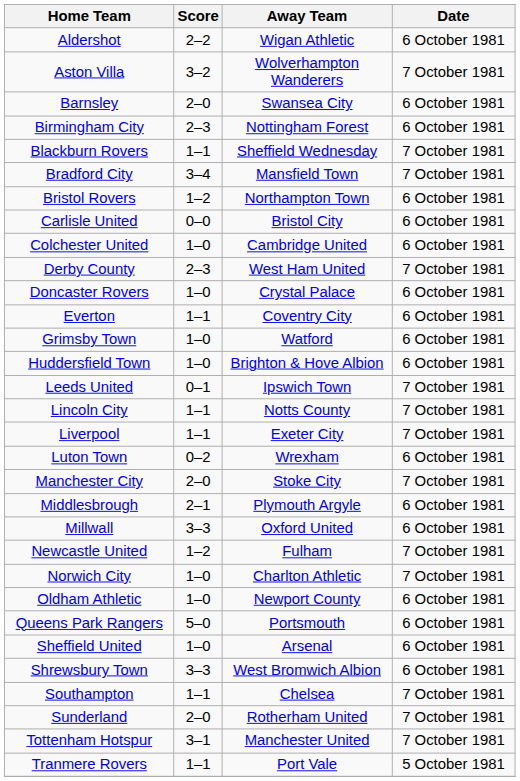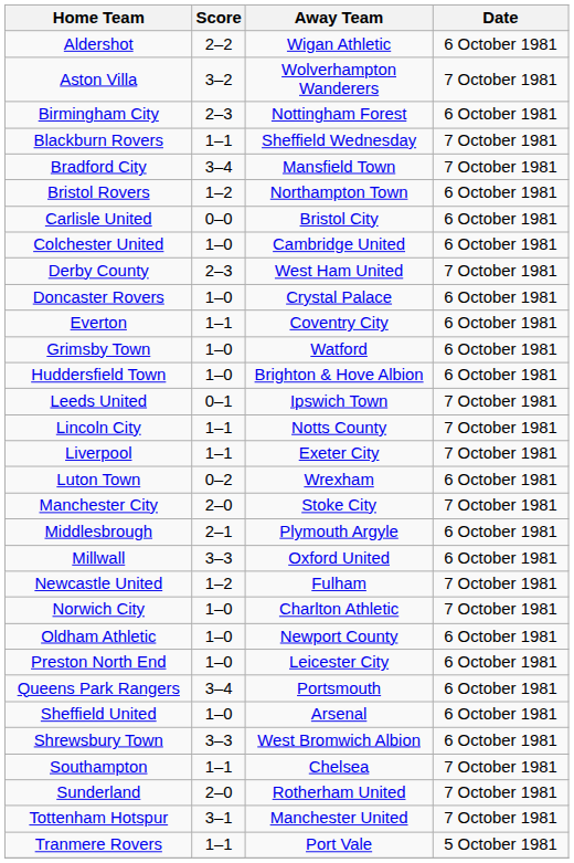 <table class="wikitable" style="text-align:center;">
 <tr>
 <th width=175>Home Team</th>
 <th width=20>Score</th>
 <th width=175>Away Team</th>
 <th width=125>Date</th>
 </tr>
 <tr>
 <td><a href='#'>Aldershot</a></td>
 <td>2–2</td>
 <td><a href='#'>Wigan Athletic</a></td>
 <td>6 October 1981</td>
 </tr>
 <tr>
 <td><a href='#'>Aston Villa</a></td>
 <td>3–2</td>
 <td><a href='#'>Wolverhampton Wanderers</a></td>
 <td>7 October 1981</td>
-</tr>
-<tr>
-<td><a href='#'>Barnsley</a></td>
-<td>2–0</td>
-<td><a href='#'>Swansea City</a></td>
-<td>6 October 1981</td>
 </tr>
 <tr>
 <td><a href='#'>Birmingham City</a></td>
 <td>2–3</td>
 <td><a href='#'>Nottingham Forest</a></td>
 <td>6 October 1981</td>
 </tr>
 <tr>
 <td><a href='#'>Blackburn Rovers</a></td>
 <td>1–1</td>
 <td><a href='#'>Sheffield Wednesday</a></td>
 <td>7 October 1981</td>
 </tr>
 <tr>
 <td><a href='#'>Bradford City</a></td>
 <td>3–4</td>
 <td><a href='#'>Mansfield Town</a></td>
 <td>7 October 1981</td>
 </tr>
 <tr>
 <td><a href='#'>Bristol Rovers</a></td>
 <td>1–2</td>
 <td><a href='#'>Northampton Town</a></td>
 <td>6 October 1981</td>
 </tr>
 <tr>
 <td><a href='#'>Carlisle United</a></td>
 <td>0–0</td>
 <td><a href='#'>Bristol City</a></td>
 <td>6 October 1981</td>
 </tr>
 <tr>
 <td><a href='#'>Colchester United</a></td>
 <td>1–0</td>
 <td><a href='#'>Cambridge United</a></td>
 <td>6 October 1981</td>
 </tr>
 <tr>
 <td><a href='#'>Derby County</a></td>
 <td>2–3</td>
 <td><a href='#'>West Ham United</a></td>
 <td>7 October 1981</td>
 </tr>
 <tr>
 <td><a href='#'>Doncaster Rovers</a></td>
 <td>1–0</td>
 <td><a href='#'>Crystal Palace</a></td>
 <td>6 October 1981</td>
 </tr>
 <tr>
 <td><a href='#'>Everton</a></td>
 <td>1–1</td>
 <td><a href='#'>Coventry City</a></td>
 <td>6 October 1981</td>
 </tr>
 <tr>
 <td><a href='#'>Grimsby Town</a></td>
 <td>1–0</td>
 <td><a href='#'>Watford</a></td>
 <td>6 October 1981</td>
 </tr>
 <tr>
 <td><a href='#'>Huddersfield Town</a></td>
 <td>1–0</td>
 <td><a href='#'>Brighton & Hove Albion</a></td>
 <td>6 October 1981</td>
 </tr>
 <tr>
 <td><a href='#'>Leeds United</a></td>
 <td>0–1</td>
 <td><a href='#'>Ipswich Town</a></td>
 <td>7 October 1981</td>
 </tr>
 <tr>
 <td><a href='#'>Lincoln City</a></td>
 <td>1–1</td>
 <td><a href='#'>Notts County</a></td>
 <td>7 October 1981</td>
 </tr>
 <tr>
 <td><a href='#'>Liverpool</a></td>
 <td>1–1</td>
 <td><a href='#'>Exeter City</a></td>
 <td>7 October 1981</td>
 </tr>
 <tr>
 <td><a href='#'>Luton Town</a></td>
 <td>0–2</td>
 <td><a href='#'>Wrexham</a></td>
 <td>6 October 1981</td>
 </tr>
 <tr>
 <td><a href='#'>Manchester City</a></td>
 <td>2–0</td>
 <td><a href='#'>Stoke City</a></td>
 <td>7 October 1981</td>
 </tr>
 <tr>
 <td><a href='#'>Middlesbrough</a></td>
 <td>2–1</td>
 <td><a href='#'>Plymouth Argyle</a></td>
 <td>6 October 1981</td>
 </tr>
 <tr>
 <td><a href='#'>Millwall</a></td>
 <td>3–3</td>
 <td><a href='#'>Oxford United</a></td>
 <td>6 October 1981</td>
 </tr>
 <tr>
 <td><a href='#'>Newcastle United</a></td>
 <td>1–2</td>
 <td><a href='#'>Fulham</a></td>
 <td>7 October 1981</td>
 </tr>
 <tr>
 <td><a href='#'>Norwich City</a></td>
 <td>1–0</td>
 <td><a href='#'>Charlton Athletic</a></td>
 <td>7 October 1981</td>
 </tr>
 <tr>
 <td><a href='#'>Oldham Athletic</a></td>
 <td>1–0</td>
 <td><a href='#'>Newport County</a></td>
 <td>6 October 1981</td>
 </tr>
 <tr>
+<td><a href='#'>Preston North End</a></td>
+<td>1–0</td>
+<td><a href='#'>Leicester City</a></td>
+<td>6 October 1981</td>
+</tr>
+<tr>
 <td><a href='#'>Queens Park Rangers</a></td>
-<td>5–0</td>
+<td>3–4</td>
 <td><a href='#'>Portsmouth</a></td>
 <td>6 October 1981</td>
 </tr>
 <tr>
 <td><a href='#'>Sheffield United</a></td>
 <td>1–0</td>
 <td><a href='#'>Arsenal</a></td>
 <td>6 October 1981</td>
 </tr>
 <tr>
 <td><a href='#'>Shrewsbury Town</a></td>
 <td>3–3</td>
 <td><a href='#'>West Bromwich Albion</a></td>
 <td>6 October 1981</td>
 </tr>
 <tr>
 <td><a href='#'>Southampton</a></td>
 <td>1–1</td>
 <td><a href='#'>Chelsea</a></td>
 <td>7 October 1981</td>
 </tr>
 <tr>
 <td><a href='#'>Sunderland</a></td>
 <td>2–0</td>
 <td><a href='#'>Rotherham United</a></td>
 <td>7 October 1981</td>
 </tr>
 <tr>
 <td><a href='#'>Tottenham Hotspur</a></td>
 <td>3–1</td>
 <td><a href='#'>Manchester United</a></td>
 <td>7 October 1981</td>
 </tr>
 <tr>
 <td><a href='#'>Tranmere Rovers</a></td>
 <td>1–1</td>
 <td><a href='#'>Port Vale</a></td>
 <td>5 October 1981</td>
 </tr>
 <tr>
 </tr>
 </table>
